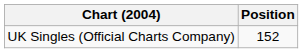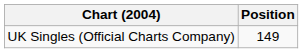 <table class="wikitable">
 <tr>
 <th>Chart (2004)</th>
 <th>Position</th>
 </tr>
 <tr>
 <td>UK Singles (Official Charts Company)</td>
-<td align="center">152</td>
+<td align="center">149</td>
 </tr>
 </table>
